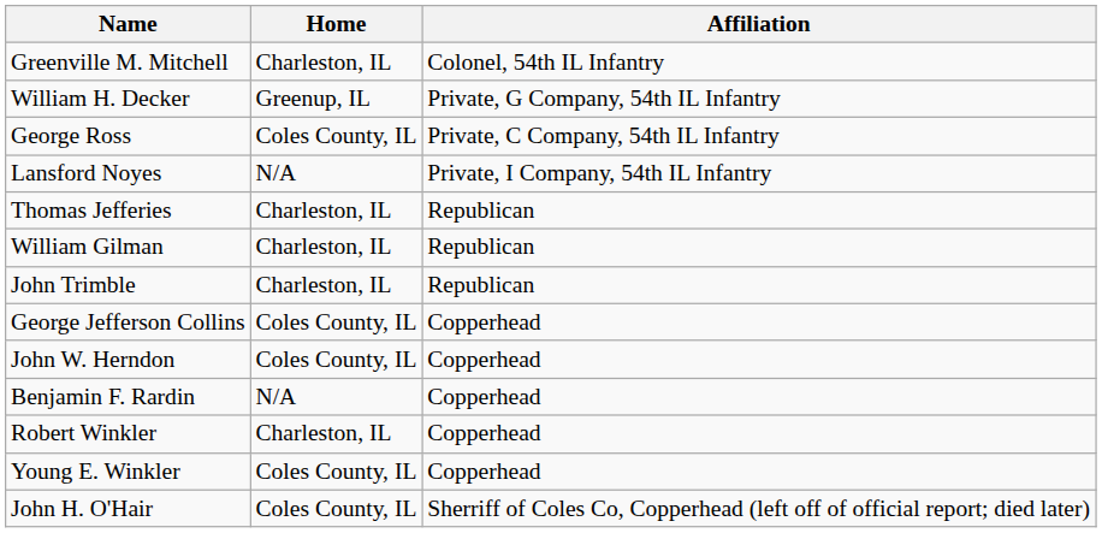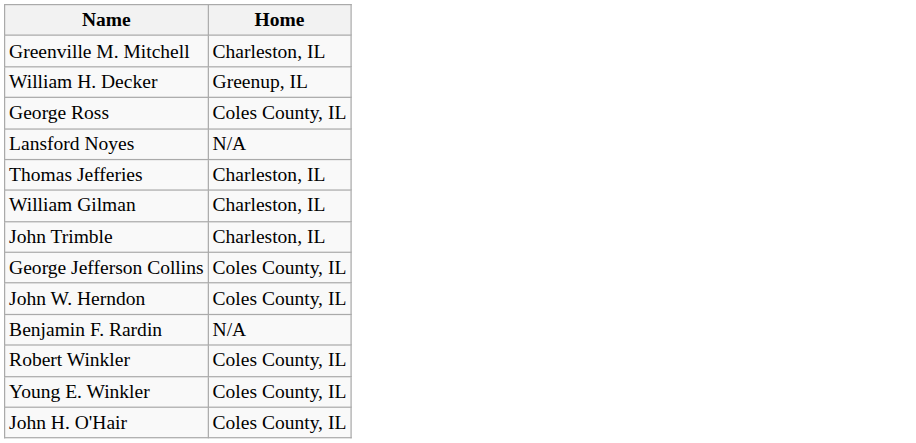 <table class="wikitable">
 <tr>
 <th>Name</th>
 <th>Home</th>
-<th>Affiliation</th>
 </tr>
 <tr>
 <td>Greenville M. Mitchell</td>
 <td>Charleston, IL</td>
-<td>Colonel, 54th IL Infantry</td>
 </tr>
 <tr>
 <td>William H. Decker</td>
 <td>Greenup, IL</td>
-<td>Private, G Company, 54th IL Infantry</td>
 </tr>
 <tr>
 <td>George Ross</td>
 <td>Coles County, IL</td>
-<td>Private, C Company, 54th IL Infantry</td>
 </tr>
 <tr>
 <td>Lansford Noyes</td>
 <td>N/A</td>
-<td>Private, I Company, 54th IL Infantry</td>
 </tr>
 <tr>
 <td>Thomas Jefferies</td>
 <td>Charleston, IL</td>
-<td>Republican</td>
 </tr>
 <tr>
 <td>William Gilman</td>
 <td>Charleston, IL</td>
-<td>Republican</td>
 </tr>
 <tr>
 <td>John Trimble</td>
 <td>Charleston, IL</td>
-<td>Republican</td>
 </tr>
 <tr>
 <td>George Jefferson Collins</td>
 <td>Coles County, IL</td>
-<td>Copperhead</td>
 </tr>
 <tr>
 <td>John W. Herndon</td>
 <td>Coles County, IL</td>
-<td>Copperhead</td>
 </tr>
 <tr>
 <td>Benjamin F. Rardin</td>
 <td>N/A</td>
-<td>Copperhead</td>
 </tr>
 <tr>
 <td>Robert Winkler</td>
-<td>Charleston, IL</td>
-<td>Copperhead</td>
+<td>Coles County, IL</td>
 </tr>
 <tr>
 <td>Young E. Winkler</td>
 <td>Coles County, IL</td>
-<td>Copperhead</td>
 </tr>
 <tr>
 <td>John H. O'Hair</td>
 <td>Coles County, IL</td>
-<td>Sherriff of Coles Co, Copperhead (left off of official report; died later)</td>
 </tr>
 </table>
